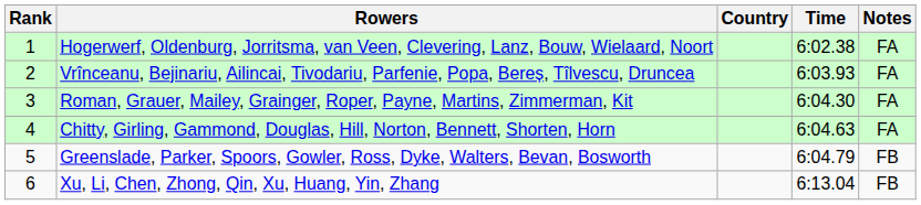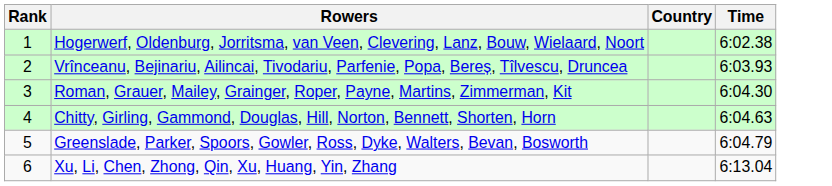 <table class="wikitable" style="text-align:center">
 <tr>
 <th>Rank</th>
 <th>Rowers</th>
 <th>Country</th>
 <th>Time</th>
-<th>Notes</th>
 </tr>
 <tr bgcolor=ccffcc>
 <td>1</td>
 <td align="left"><a href='#'>Hogerwerf</a>, <a href='#'>Oldenburg</a>, <a href='#'>Jorritsma</a>, <a href='#'>van Veen</a>, <a href='#'>Clevering</a>, <a href='#'>Lanz</a>, <a href='#'>Bouw</a>, <a href='#'>Wielaard</a>, <a href='#'>Noort</a></td>
 <td align="left"></td>
 <td>6:02.38</td>
-<td>FA</td>
 </tr>
 <tr bgcolor=ccffcc>
 <td>2</td>
 <td align="left"><a href='#'>Vrînceanu</a>, <a href='#'>Bejinariu</a>, <a href='#'>Ailincai</a>, <a href='#'>Tivodariu</a>, <a href='#'>Parfenie</a>, <a href='#'>Popa</a>, <a href='#'>Bereș</a>, <a href='#'>Tîlvescu</a>, <a href='#'>Druncea</a></td>
 <td align="left"></td>
 <td>6:03.93</td>
-<td>FA</td>
 </tr>
 <tr bgcolor=ccffcc>
 <td>3</td>
 <td align="left"><a href='#'>Roman</a>, <a href='#'>Grauer</a>, <a href='#'>Mailey</a>, <a href='#'>Grainger</a>, <a href='#'>Roper</a>, <a href='#'>Payne</a>, <a href='#'>Martins</a>, <a href='#'>Zimmerman</a>, <a href='#'>Kit</a></td>
 <td align="left"></td>
 <td>6:04.30</td>
-<td>FA</td>
 </tr>
 <tr bgcolor=ccffcc>
 <td>4</td>
 <td align="left"><a href='#'>Chitty</a>, <a href='#'>Girling</a>, <a href='#'>Gammond</a>, <a href='#'>Douglas</a>, <a href='#'>Hill</a>, <a href='#'>Norton</a>, <a href='#'>Bennett</a>, <a href='#'>Shorten</a>, <a href='#'>Horn</a></td>
 <td align="left"></td>
 <td>6:04.63</td>
-<td>FA</td>
 </tr>
 <tr>
 <td>5</td>
 <td align="left"><a href='#'>Greenslade</a>, <a href='#'>Parker</a>, <a href='#'>Spoors</a>, <a href='#'>Gowler</a>, <a href='#'>Ross</a>, <a href='#'>Dyke</a>, <a href='#'>Walters</a>, <a href='#'>Bevan</a>, <a href='#'>Bosworth</a></td>
 <td align="left"></td>
 <td>6:04.79</td>
-<td>FB</td>
 </tr>
 <tr>
 <td>6</td>
 <td align="left"><a href='#'>Xu</a>, <a href='#'>Li</a>, <a href='#'>Chen</a>, <a href='#'>Zhong</a>, <a href='#'>Qin</a>, <a href='#'>Xu</a>, <a href='#'>Huang</a>, <a href='#'>Yin</a>, <a href='#'>Zhang</a></td>
 <td align="left"></td>
 <td>6:13.04</td>
-<td>FB</td>
 </tr>
 </table>
